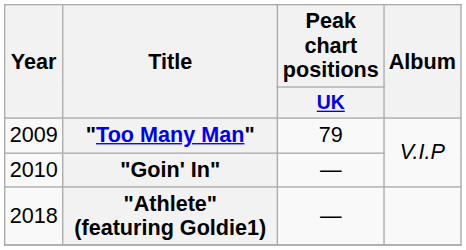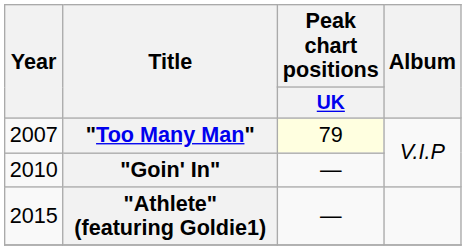 <table class="wikitable plainrowheaders" style="text-align:center;">
 <tr>
 <th scope="col" style="width:1em;" rowspan="2">Year</th>
 <th scope="col" style="width:9.5em;" rowspan="2">Title</th>
 <th scope="col">Peak chart positions</th>
 <th scope="col" rowspan="2">Album</th>
 </tr>
 <tr>
 <th scope="col" style="width:2.5em;font-size:90%;"><a href='#'>UK</a></th>
 </tr>
 <tr>
-<td>2009</td>
+<td>2007</td>
 <th scope="row">"<a href='#'>Too Many Man</a>"</th>
-<td>79</td>
+<td style="background: lightyellow;">79</td>
 <td rowspan="2"><em>V.I.P</em></td>
 </tr>
 <tr>
 <td>2010</td>
 <th scope="row">"Goin' In"</th>
 <td>—</td>
 </tr>
 <tr>
-<td>2018</td>
+<td>2015</td>
 <th scope="row">"Athlete"<br><span>(featuring Goldie1)</span></th>
 <td>—</td>
 <td></td>
 </tr>
 <tr>
 </tr>
 </table>
